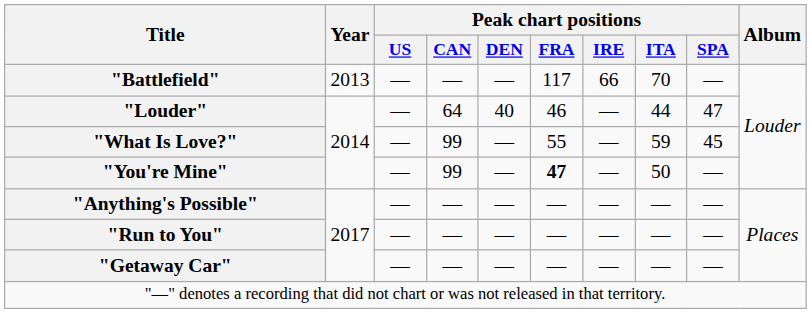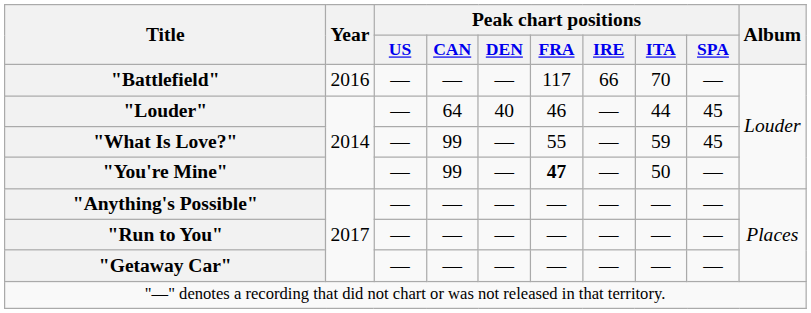 <table class="wikitable plainrowheaders" style="text-align:center;">
 <tr>
 <th scope="col" rowspan="2" style="width:16em;">Title</th>
 <th scope="col" rowspan="2">Year</th>
 <th scope="col" colspan="7">Peak chart positions</th>
 <th scope="col" rowspan="2">Album</th>
 </tr>
 <tr>
 <th scope="col" style="width:2.5em;font-size:90%;"><a href='#'>US</a><br></th>
 <th scope="col" style="width:2.5em;font-size:90%;"><a href='#'>CAN</a><br></th>
 <th scope="col" style="width:2.5em;font-size:90%;"><a href='#'>DEN</a><br></th>
 <th scope="col" style="width:2.5em;font-size:90%;"><a href='#'>FRA</a><br></th>
 <th scope="col" style="width:2.5em;font-size:90%;"><a href='#'>IRE</a><br></th>
 <th scope="col" style="width:2.5em;font-size:90%;"><a href='#'>ITA</a><br></th>
 <th scope="col" style="width:2.5em;font-size:90%;"><a href='#'>SPA</a><br></th>
 </tr>
 <tr>
 <th scope="row">"Battlefield"</th>
-<td>2013</td>
+<td>2016</td>
 <td>—</td>
 <td>—</td>
 <td>—</td>
 <td>117</td>
 <td>66</td>
 <td>70</td>
 <td>—</td>
 <td rowspan="4"><em>Louder</em></td>
 </tr>
 <tr>
 <th scope="row">"Louder"</th>
 <td rowspan="3">2014</td>
 <td>—</td>
 <td>64</td>
 <td>40</td>
 <td>46</td>
 <td>—</td>
 <td>44</td>
-<td>47</td>
+<td>45</td>
 </tr>
 <tr>
 <th scope="row">"What Is Love?"</th>
 <td>—</td>
 <td>99</td>
 <td>—</td>
 <td>55</td>
 <td>—</td>
 <td>59</td>
 <td>45</td>
 </tr>
 <tr>
 <th scope="row">"You're Mine"</th>
 <td>—</td>
 <td>99</td>
 <td>—</td>
 <td><strong>47</strong></td>
 <td>—</td>
 <td>50</td>
 <td>—</td>
 </tr>
 <tr>
 <th scope="row">"Anything's Possible"</th>
 <td rowspan="3">2017</td>
 <td>—</td>
 <td>—</td>
 <td>—</td>
 <td>—</td>
 <td>—</td>
 <td>—</td>
 <td>—</td>
 <td rowspan="3"><em>Places</em></td>
 </tr>
 <tr>
 <th scope="row">"Run to You"</th>
 <td>—</td>
 <td>—</td>
 <td>—</td>
 <td>—</td>
 <td>—</td>
 <td>—</td>
 <td>—</td>
 </tr>
 <tr>
 <th scope="row">"Getaway Car"</th>
 <td>—</td>
 <td>—</td>
 <td>—</td>
 <td>—</td>
 <td>—</td>
 <td>—</td>
 <td>—</td>
 </tr>
 <tr>
 <td colspan="18" style="font-size:85%">"—" denotes a recording that did not chart or was not released in that territory.</td>
 </tr>
 </table>
